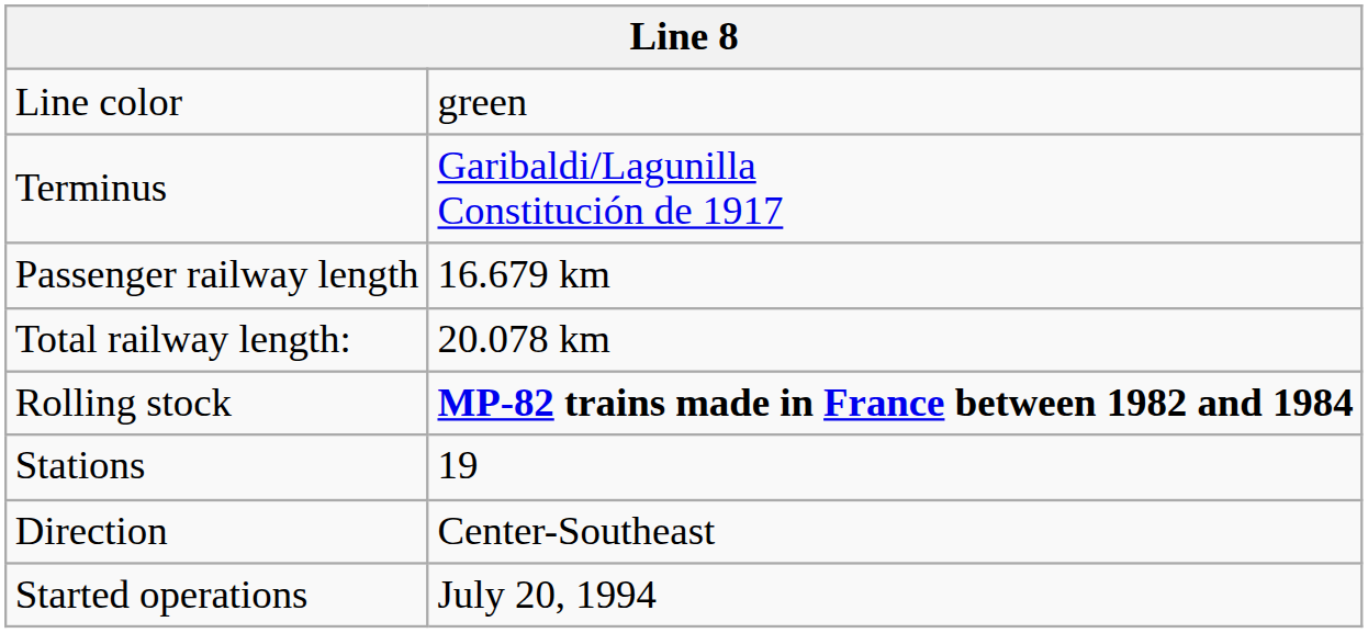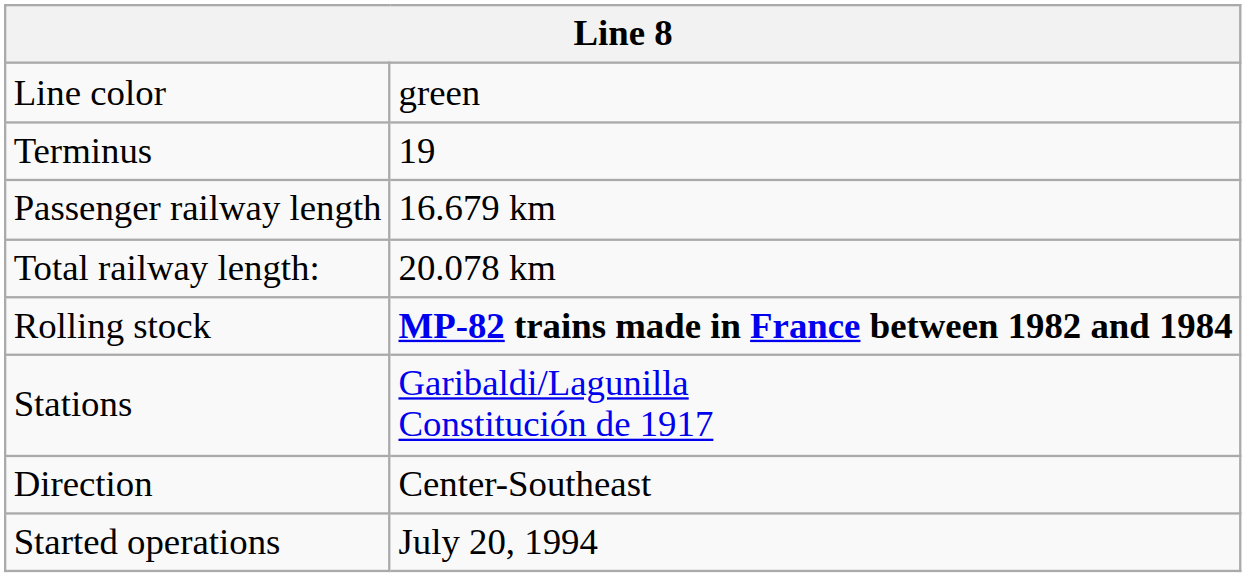 <table class="wikitable">
 <tr style="background:#efefef;">
 <th Colspan=2>Line 8</th>
 </tr>
 <tr>
 <td>Line color</td>
 <td>green</td>
 </tr>
 <tr>
 <td>Terminus</td>
-<td><a href='#'>Garibaldi/Lagunilla</a> <br><a href='#'>Constitución de 1917</a></td>
+<td>19</td>
 </tr>
 <tr>
 <td>Passenger railway length</td>
 <td>16.679 km</td>
 </tr>
 <tr>
 <td>Total railway length:</td>
 <td>20.078 km</td>
 </tr>
 <tr>
 <td>Rolling stock</td>
 <td><strong><a href='#'>MP-82</a> trains made in <a href='#'>France</a> between 1982 and 1984</strong></td>
 </tr>
 <tr>
 <td>Stations</td>
-<td>19</td>
+<td><a href='#'>Garibaldi/Lagunilla</a> <br><a href='#'>Constitución de 1917</a></td>
 </tr>
 <tr>
 <td>Direction</td>
 <td>Center-Southeast</td>
 </tr>
 <tr>
 <td>Started operations</td>
 <td>July 20, 1994</td>
 </tr>
 </table>
